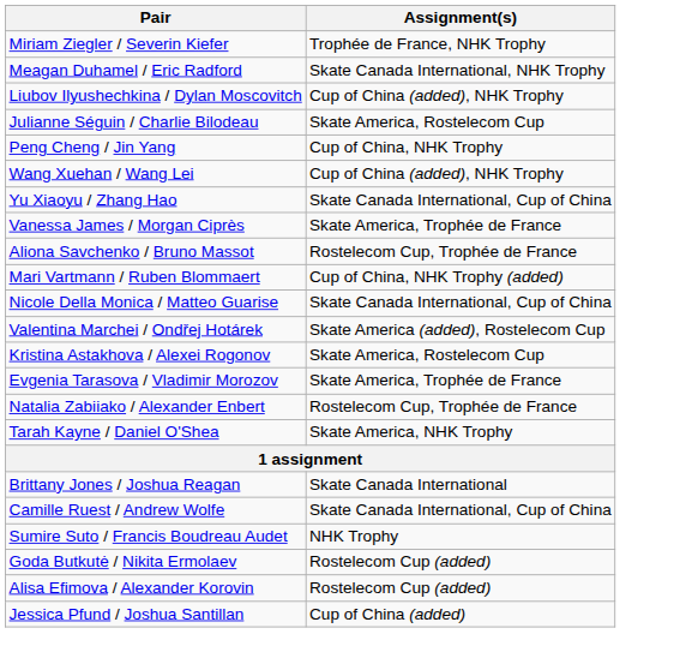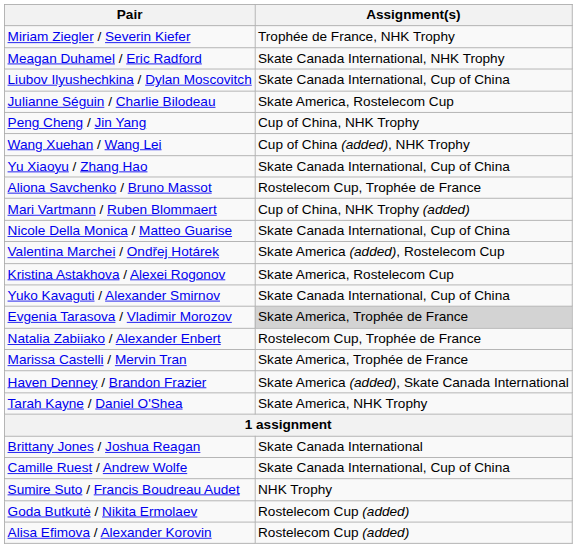 <table class="wikitable">
 <tr>
 <th>Pair</th>
 <th>Assignment(s)</th>
 </tr>
 <tr>
 <td> <a href='#'>Miriam Ziegler</a> / <a href='#'>Severin Kiefer</a></td>
 <td>Trophée de France, NHK Trophy</td>
 </tr>
 <tr>
 <td> <a href='#'>Meagan Duhamel</a> / <a href='#'>Eric Radford</a></td>
 <td>Skate Canada International, NHK Trophy</td>
 </tr>
 <tr>
 <td> <a href='#'>Liubov Ilyushechkina</a> / <a href='#'>Dylan Moscovitch</a></td>
-<td>Cup of China <em>(added)</em>, NHK Trophy</td>
+<td>Skate Canada International, Cup of China</td>
 </tr>
 <tr>
 <td> <a href='#'>Julianne Séguin</a> / <a href='#'>Charlie Bilodeau</a></td>
 <td>Skate America, Rostelecom Cup</td>
 </tr>
 <tr>
 <td> <a href='#'>Peng Cheng</a> / <a href='#'>Jin Yang</a></td>
 <td>Cup of China, NHK Trophy</td>
 </tr>
 <tr>
 <td> <a href='#'>Wang Xuehan</a> / <a href='#'>Wang Lei</a></td>
 <td>Cup of China <em>(added)</em>, NHK Trophy</td>
 </tr>
 <tr>
 <td> <a href='#'>Yu Xiaoyu</a> / <a href='#'>Zhang Hao</a></td>
 <td>Skate Canada International, Cup of China</td>
-</tr>
-<tr>
-<td> <a href='#'>Vanessa James</a> / <a href='#'>Morgan Ciprès</a></td>
-<td>Skate America, Trophée de France</td>
 </tr>
 <tr>
 <td> <a href='#'>Aliona Savchenko</a> / <a href='#'>Bruno Massot</a></td>
 <td>Rostelecom Cup, Trophée de France</td>
 </tr>
 <tr>
 <td> <a href='#'>Mari Vartmann</a> / <a href='#'>Ruben Blommaert</a></td>
 <td>Cup of China, NHK Trophy <em>(added)</em></td>
 </tr>
 <tr>
 <td> <a href='#'>Nicole Della Monica</a> / <a href='#'>Matteo Guarise</a></td>
 <td>Skate Canada International, Cup of China</td>
 </tr>
 <tr>
 <td> <a href='#'>Valentina Marchei</a> / <a href='#'>Ondřej Hotárek</a></td>
 <td>Skate America <em>(added)</em>, Rostelecom Cup</td>
 </tr>
 <tr>
 <td> <a href='#'>Kristina Astakhova</a> / <a href='#'>Alexei Rogonov</a></td>
 <td>Skate America, Rostelecom Cup</td>
 </tr>
 <tr>
+<td> <a href='#'>Yuko Kavaguti</a> / <a href='#'>Alexander Smirnov</a></td>
+<td>Skate Canada International, Cup of China</td>
+</tr>
+<tr>
 <td> <a href='#'>Evgenia Tarasova</a> / <a href='#'>Vladimir Morozov</a></td>
-<td>Skate America, Trophée de France</td>
+<td style="background: lightgrey;">Skate America, Trophée de France</td>
 </tr>
 <tr>
 <td> <a href='#'>Natalia Zabiiako</a> / <a href='#'>Alexander Enbert</a></td>
 <td>Rostelecom Cup, Trophée de France</td>
+</tr>
+<tr>
+<td> <a href='#'>Marissa Castelli</a> / <a href='#'>Mervin Tran</a></td>
+<td>Skate America, Trophée de France</td>
+</tr>
+<tr>
+<td> <a href='#'>Haven Denney</a> / <a href='#'>Brandon Frazier</a></td>
+<td>Skate America <em>(added)</em>, Skate Canada International</td>
 </tr>
 <tr>
 <td> <a href='#'>Tarah Kayne</a> / <a href='#'>Daniel O'Shea</a></td>
 <td>Skate America, NHK Trophy</td>
 </tr>
 <tr>
 <th colspan="2">1 assignment</th>
 </tr>
 <tr>
 <td> <a href='#'>Brittany Jones</a> / <a href='#'>Joshua Reagan</a></td>
 <td>Skate Canada International</td>
 </tr>
 <tr>
 <td> <a href='#'>Camille Ruest</a> / <a href='#'>Andrew Wolfe</a></td>
 <td>Skate Canada International, Cup of China</td>
 </tr>
 <tr>
 <td> <a href='#'>Sumire Suto</a> / <a href='#'>Francis Boudreau Audet</a></td>
 <td>NHK Trophy</td>
 </tr>
 <tr>
 <td> <a href='#'>Goda Butkutė</a> / <a href='#'>Nikita Ermolaev</a></td>
 <td>Rostelecom Cup <em>(added)</em></td>
 </tr>
 <tr>
 <td> <a href='#'>Alisa Efimova</a> / <a href='#'>Alexander Korovin</a></td>
 <td>Rostelecom Cup <em>(added)</em></td>
 </tr>
-<tr>
-<td> <a href='#'>Jessica Pfund</a> / <a href='#'>Joshua Santillan</a></td>
-<td>Cup of China <em>(added)</em></td>
-</tr>
 </table>
